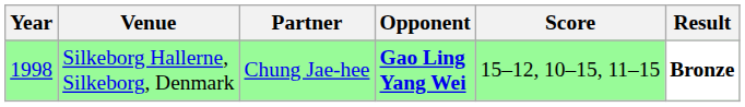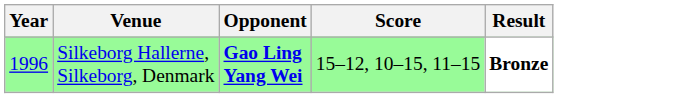 <table class="sortable wikitable" style="font-size: 90%;">
 <tr>
 <th>Year</th>
 <th>Venue</th>
-<th>Partner</th>
 <th>Opponent</th>
 <th>Score</th>
 <th>Result</th>
 </tr>
 <tr style="background:#98FB98">
-<td align="center"><a href='#'>1998</a></td>
+<td align="center"><a href='#'>1996</a></td>
 <td align="left"><a href='#'>Silkeborg Hallerne</a>,<br><a href='#'>Silkeborg</a>, Denmark</td>
-<td align="left"> <a href='#'>Chung Jae-hee</a></td>
 <td align="left"><strong> <a href='#'>Gao Ling</a><br> <a href='#'>Yang Wei</a></strong></td>
 <td align="left">15–12, 10–15, 11–15</td>
 <td style="text-align:left; background:white"> <strong>Bronze</strong></td>
 </tr>
 </table>
